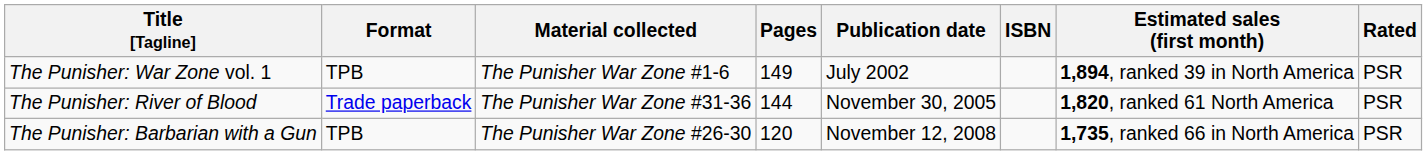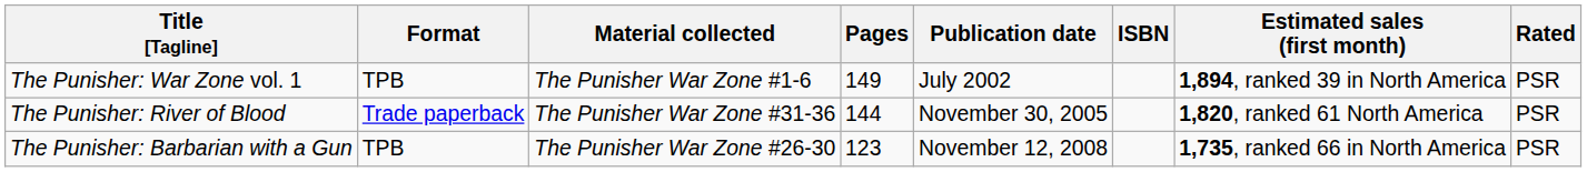 <table class="wikitable">
 <tr>
 <th>Title<br><small>[Tagline]</small></th>
 <th>Format</th>
 <th>Material collected</th>
 <th>Pages</th>
 <th>Publication date</th>
 <th>ISBN</th>
 <th>Estimated sales<br>(first month)</th>
 <th>Rated</th>
 </tr>
 <tr>
 <td><em>The Punisher: War Zone</em> vol. 1</td>
 <td>TPB</td>
 <td><em>The Punisher War Zone</em> #1-6</td>
 <td>149</td>
 <td>July 2002</td>
 <td></td>
 <td><strong>1,894</strong>, ranked 39 in North America</td>
 <td>PSR</td>
 </tr>
 <tr>
 <td><em>The Punisher: River of Blood</em></td>
 <td><a href='#'>Trade paperback</a></td>
 <td><em>The Punisher War Zone</em> #31-36</td>
 <td>144</td>
 <td>November 30, 2005</td>
 <td></td>
 <td><strong>1,820</strong>, ranked 61 North America</td>
 <td>PSR</td>
 </tr>
 <tr>
 <td><em>The Punisher: Barbarian with a Gun</em></td>
 <td>TPB</td>
 <td><em>The Punisher War Zone</em> #26-30</td>
-<td>120</td>
+<td>123</td>
 <td>November 12, 2008</td>
 <td></td>
 <td><strong>1,735</strong>, ranked 66 in North America</td>
 <td>PSR</td>
 </tr>
 </table>
